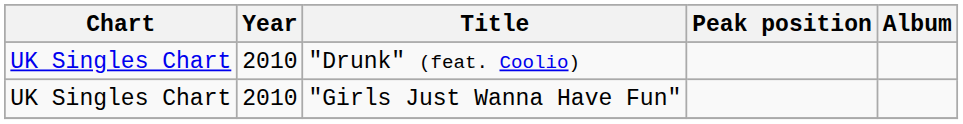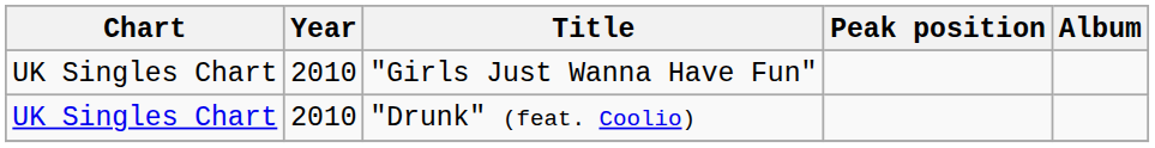 <table class="wikitable sortable" style=text-align:center;>
 <tr>
 <th>Chart</th>
 <th>Year</th>
 <th>Title</th>
 <th>Peak position</th>
 <th>Album</th>
 </tr>
 <tr>
+<td>UK Singles Chart</td>
+<td>2010</td>
+<td align="left">"Girls Just Wanna Have Fun"</td>
+<td></td>
+<td></td>
+</tr>
+<tr>
 <td><a href='#'>UK Singles Chart</a></td>
 <td>2010</td>
 <td align="left">"Drunk" <small>(feat. <a href='#'>Coolio</a>)</small></td>
 <td></td>
 <td></td>
 </tr>
 <tr>
-<td>UK Singles Chart</td>
-<td>2010</td>
-<td align="left">"Girls Just Wanna Have Fun"</td>
-<td></td>
-<td></td>
-</tr>
-<tr>
 </tr>
 </table>
